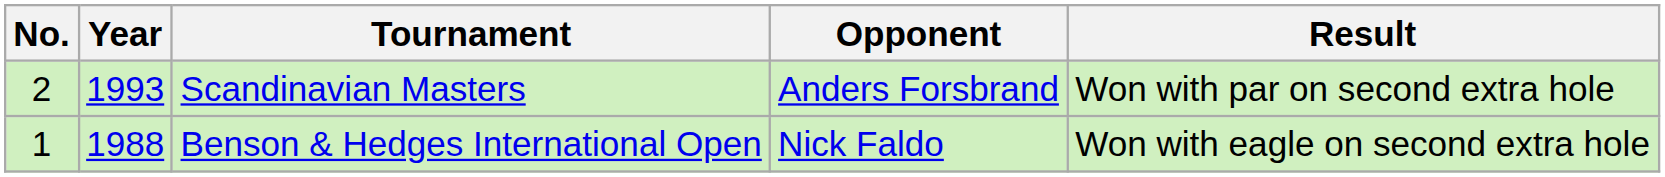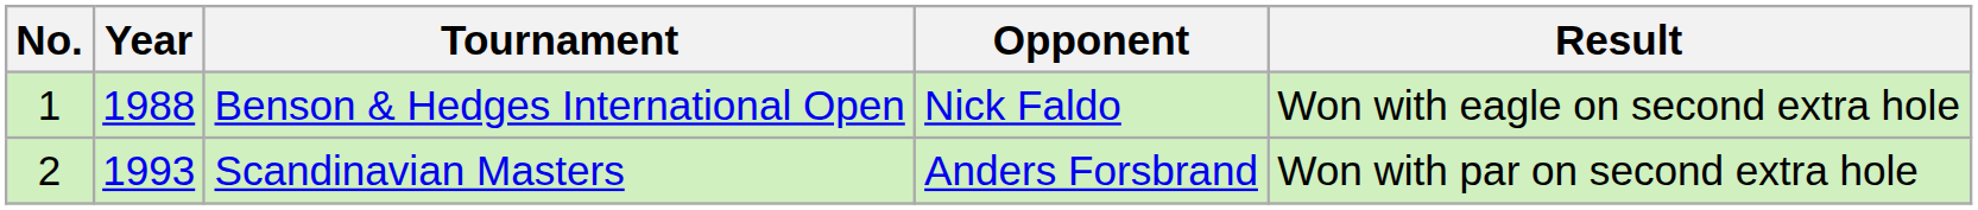 <table class="wikitable" style="font-size:95%;">
 <tr>
 <th>No.</th>
 <th>Year</th>
 <th>Tournament</th>
 <th>Opponent</th>
 <th>Result</th>
 </tr>
 <tr style="background:#D0F0C0;">
+<td align=center>1</td>
+<td><a href='#'>1988</a></td>
+<td><a href='#'>Benson & Hedges International Open</a></td>
+<td> <a href='#'>Nick Faldo</a></td>
+<td>Won with eagle on second extra hole</td>
+</tr>
+<tr style="background:#D0F0C0;">
 <td align=center>2</td>
 <td><a href='#'>1993</a></td>
 <td><a href='#'>Scandinavian Masters</a></td>
 <td> <a href='#'>Anders Forsbrand</a></td>
 <td>Won with par on second extra hole</td>
 </tr>
-<tr style="background:#D0F0C0;">
-<td align=center>1</td>
-<td><a href='#'>1988</a></td>
-<td><a href='#'>Benson & Hedges International Open</a></td>
-<td> <a href='#'>Nick Faldo</a></td>
-<td>Won with eagle on second extra hole</td>
-</tr>
 </table>
